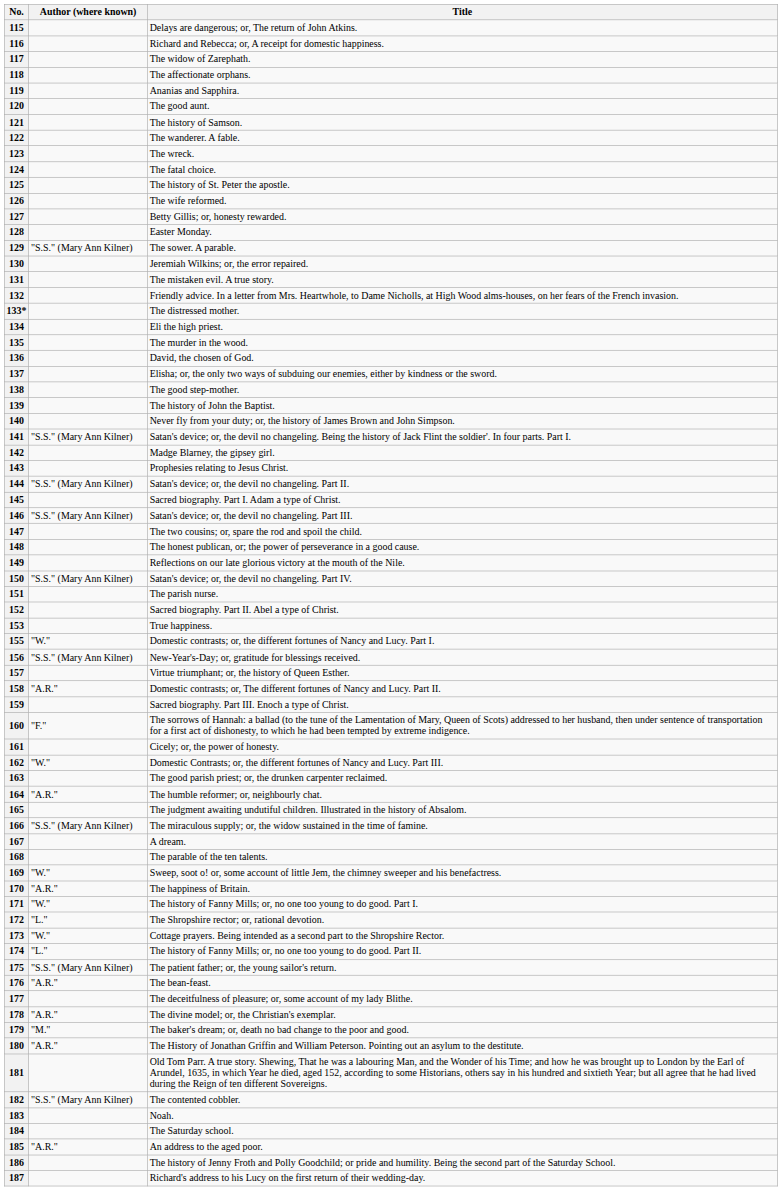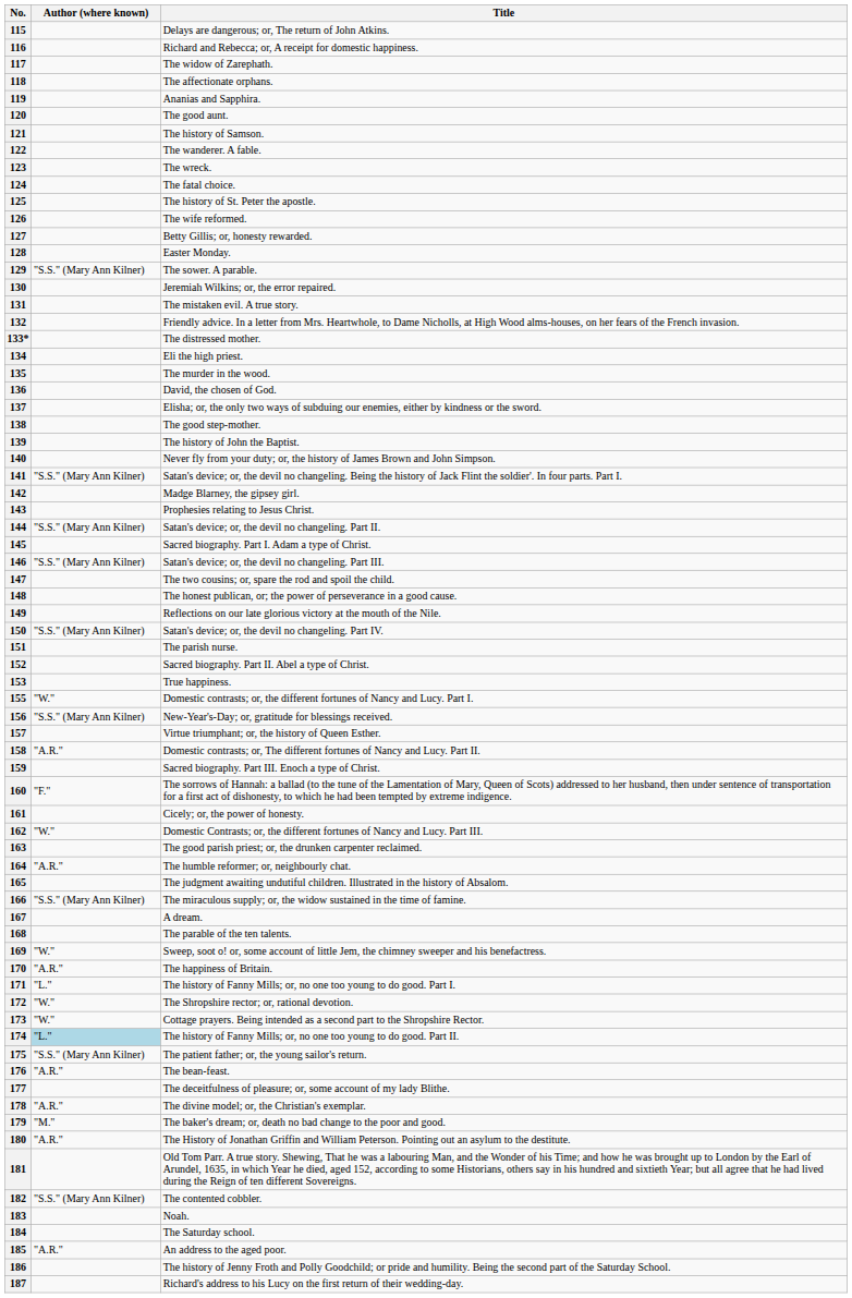 <table class="sortable wikitable">
 <tr>
 <th scope="col">No.</th>
 <th scope="col" style="width:11.5em">Author (where known)</th>
 <th scope="col">Title</th>
 </tr>
 <tr>
 <th scope="row">115</th>
 <td></td>
 <td>Delays are dangerous; or, The return of John Atkins.</td>
 </tr>
 <tr>
 <th scope="row">116</th>
 <td></td>
 <td>Richard and Rebecca; or, A receipt for domestic happiness.</td>
 </tr>
 <tr>
 <th scope="row">117</th>
 <td></td>
 <td>The widow of Zarephath.</td>
 </tr>
 <tr>
 <th scope="row">118</th>
 <td></td>
 <td>The affectionate orphans.</td>
 </tr>
 <tr>
 <th scope="row">119</th>
 <td></td>
 <td>Ananias and Sapphira.</td>
 </tr>
 <tr>
 <th scope="row">120</th>
 <td></td>
 <td>The good aunt.</td>
 </tr>
 <tr>
 <th scope="row">121</th>
 <td></td>
 <td>The history of Samson.</td>
 </tr>
 <tr>
 <th scope="row">122</th>
 <td></td>
 <td>The wanderer. A fable.</td>
 </tr>
 <tr>
 <th scope="row">123</th>
 <td></td>
 <td>The wreck.</td>
 </tr>
 <tr>
 <th scope="row">124</th>
 <td></td>
 <td>The fatal choice.</td>
 </tr>
 <tr>
 <th scope="row">125</th>
 <td></td>
 <td>The history of St. Peter the apostle.</td>
 </tr>
 <tr>
 <th scope="row">126</th>
 <td></td>
 <td>The wife reformed.</td>
 </tr>
 <tr>
 <th scope="row">127</th>
 <td></td>
 <td>Betty Gillis; or, honesty rewarded.</td>
 </tr>
 <tr>
 <th scope="row">128</th>
 <td></td>
 <td>Easter Monday.</td>
 </tr>
 <tr>
 <th scope="row">129</th>
 <td>"S.S." (Mary Ann Kilner)</td>
 <td>The sower. A parable.</td>
 </tr>
 <tr>
 <th scope="row">130</th>
 <td></td>
 <td>Jeremiah Wilkins; or, the error repaired.</td>
 </tr>
 <tr>
 <th scope="row">131</th>
 <td></td>
 <td>The mistaken evil. A true story.</td>
 </tr>
 <tr>
 <th scope="row">132</th>
 <td></td>
 <td>Friendly advice. In a letter from Mrs. Heartwhole, to Dame Nicholls, at High Wood alms-houses, on her fears of the French invasion.</td>
 </tr>
 <tr>
 <th scope="row">133*</th>
 <td></td>
 <td>The distressed mother.</td>
 </tr>
 <tr>
 <th scope="row">134</th>
 <td></td>
 <td>Eli the high priest.</td>
 </tr>
 <tr>
 <th scope="row">135</th>
 <td></td>
 <td>The murder in the wood.</td>
 </tr>
 <tr>
 <th scope="row">136</th>
 <td></td>
 <td>David, the chosen of God.</td>
 </tr>
 <tr>
 <th scope="row">137</th>
 <td></td>
 <td>Elisha; or, the only two ways of subduing our enemies, either by kindness or the sword.</td>
 </tr>
 <tr>
 <th scope="row">138</th>
 <td></td>
 <td>The good step-mother.</td>
 </tr>
 <tr>
 <th scope="row">139</th>
 <td></td>
 <td>The history of John the Baptist.</td>
 </tr>
 <tr>
 <th scope="row">140</th>
 <td></td>
 <td>Never fly from your duty; or, the history of James Brown and John Simpson.</td>
 </tr>
 <tr>
 <th scope="row">141</th>
 <td>"S.S." (Mary Ann Kilner)</td>
 <td>Satan's device; or, the devil no changeling. Being the history of Jack Flint the soldier'. In four parts. Part I.</td>
 </tr>
 <tr>
 <th scope="row">142</th>
 <td></td>
 <td>Madge Blarney, the gipsey girl.</td>
 </tr>
 <tr>
 <th scope="row">143</th>
 <td></td>
 <td>Prophesies relating to Jesus Christ.</td>
 </tr>
 <tr>
 <th scope="row">144</th>
 <td>"S.S." (Mary Ann Kilner)</td>
 <td>Satan's device; or, the devil no changeling. Part II.</td>
 </tr>
 <tr>
 <th scope="row">145</th>
 <td></td>
 <td>Sacred biography. Part I. Adam a type of Christ.</td>
 </tr>
 <tr>
 <th scope="row">146</th>
 <td>"S.S." (Mary Ann Kilner)</td>
 <td>Satan's device; or, the devil no changeling. Part III.</td>
 </tr>
 <tr>
 <th scope="row">147</th>
 <td></td>
 <td>The two cousins; or, spare the rod and spoil the child.</td>
 </tr>
 <tr>
 <th scope="row">148</th>
 <td></td>
 <td>The honest publican, or; the power of perseverance in a good cause.</td>
 </tr>
 <tr>
 <th scope="row">149</th>
 <td></td>
 <td>Reflections on our late glorious victory at the mouth of the Nile.</td>
 </tr>
 <tr>
 <th scope="row">150</th>
 <td>"S.S." (Mary Ann Kilner)</td>
 <td>Satan's device; or, the devil no changeling. Part IV.</td>
 </tr>
 <tr>
 <th scope="row">151</th>
 <td></td>
 <td>The parish nurse.</td>
 </tr>
 <tr>
 <th scope="row">152</th>
 <td></td>
 <td>Sacred biography. Part II. Abel a type of Christ.</td>
 </tr>
 <tr>
 <th scope="row">153</th>
 <td></td>
 <td>True happiness.</td>
 </tr>
 <tr>
 <th scope="row">155</th>
 <td>"W."</td>
 <td>Domestic contrasts; or, the different fortunes of Nancy and Lucy. Part I.</td>
 </tr>
 <tr>
 <th scope="row">156</th>
 <td>"S.S." (Mary Ann Kilner)</td>
 <td>New-Year's-Day; or, gratitude for blessings received.</td>
 </tr>
 <tr>
 <th scope="row">157</th>
 <td></td>
 <td>Virtue triumphant; or, the history of Queen Esther.</td>
 </tr>
 <tr>
 <th scope="row">158</th>
 <td>"A.R."</td>
 <td>Domestic contrasts; or, The different fortunes of Nancy and Lucy. Part II.</td>
 </tr>
 <tr>
 <th scope="row">159</th>
 <td></td>
 <td>Sacred biography. Part III. Enoch a type of Christ.</td>
 </tr>
 <tr>
 <th scope="row">160</th>
 <td>"F."</td>
 <td>The sorrows of Hannah: a ballad (to the tune of the Lamentation of Mary, Queen of Scots) addressed to her husband, then under sentence of transportation for a first act of dishonesty, to which he had been tempted by extreme indigence.</td>
 </tr>
 <tr>
 <th scope="row">161</th>
 <td></td>
 <td>Cicely; or, the power of honesty.</td>
 </tr>
 <tr>
 <th scope="row">162</th>
 <td>"W."</td>
 <td>Domestic Contrasts; or, the different fortunes of Nancy and Lucy. Part III.</td>
 </tr>
 <tr>
 <th scope="row">163</th>
 <td></td>
 <td>The good parish priest; or, the drunken carpenter reclaimed.</td>
 </tr>
 <tr>
 <th scope="row">164</th>
 <td>"A.R."</td>
 <td>The humble reformer; or, neighbourly chat.</td>
 </tr>
 <tr>
 <th scope="row">165</th>
 <td></td>
 <td>The judgment awaiting undutiful children. Illustrated in the history of Absalom.</td>
 </tr>
 <tr>
 <th scope="row">166</th>
 <td>"S.S." (Mary Ann Kilner)</td>
 <td>The miraculous supply; or, the widow sustained in the time of famine.</td>
 </tr>
 <tr>
 <th scope="row">167</th>
 <td></td>
 <td>A dream.</td>
 </tr>
 <tr>
 <th scope="row">168</th>
 <td></td>
 <td>The parable of the ten talents.</td>
 </tr>
 <tr>
 <th scope="row">169</th>
 <td>"W."</td>
 <td>Sweep, soot o! or, some account of little Jem, the chimney sweeper and his benefactress.</td>
 </tr>
 <tr>
 <th scope="row">170</th>
 <td>"A.R."</td>
 <td>The happiness of Britain.</td>
 </tr>
 <tr>
 <th scope="row">171</th>
-<td>"W."</td>
+<td>"L."</td>
 <td>The history of Fanny Mills; or, no one too young to do good. Part I.</td>
 </tr>
 <tr>
 <th scope="row">172</th>
-<td>"L."</td>
+<td>"W."</td>
 <td>The Shropshire rector; or, rational devotion.</td>
 </tr>
 <tr>
 <th scope="row">173</th>
 <td>"W."</td>
 <td>Cottage prayers. Being intended as a second part to the Shropshire Rector.</td>
 </tr>
 <tr>
 <th scope="row">174</th>
-<td>"L."</td>
+<td style="background: lightblue;">"L."</td>
 <td>The history of Fanny Mills; or, no one too young to do good. Part II.</td>
 </tr>
 <tr>
 <th scope="row">175</th>
 <td>"S.S." (Mary Ann Kilner)</td>
 <td>The patient father; or, the young sailor's return.</td>
 </tr>
 <tr>
 <th scope="row">176</th>
 <td>"A.R."</td>
 <td>The bean-feast.</td>
 </tr>
 <tr>
 <th scope="row">177</th>
 <td></td>
 <td>The deceitfulness of pleasure; or, some account of my lady Blithe.</td>
 </tr>
 <tr>
 <th scope="row">178</th>
 <td>"A.R."</td>
 <td>The divine model; or, the Christian's exemplar.</td>
 </tr>
 <tr>
 <th scope="row">179</th>
 <td>"M."</td>
 <td>The baker's dream; or, death no bad change to the poor and good.</td>
 </tr>
 <tr>
 <th scope="row">180</th>
 <td>"A.R."</td>
 <td>The History of Jonathan Griffin and William Peterson. Pointing out an asylum to the destitute.</td>
 </tr>
 <tr>
 <th scope="row">181</th>
 <td></td>
 <td>Old Tom Parr. A true story. Shewing, That he was a labouring Man, and the Wonder of his Time; and how he was brought up to London by the Earl of Arundel, 1635, in which Year he died, aged 152, according to some Historians, others say in his hundred and sixtieth Year; but all agree that he had lived during the Reign of ten different Sovereigns.</td>
 </tr>
 <tr>
 <th scope="row">182</th>
 <td>"S.S." (Mary Ann Kilner)</td>
 <td>The contented cobbler.</td>
 </tr>
 <tr>
 <th scope="row">183</th>
 <td></td>
 <td>Noah.</td>
 </tr>
 <tr>
 <th scope="row">184</th>
 <td></td>
 <td>The Saturday school.</td>
 </tr>
 <tr>
 <th scope="row">185</th>
 <td>"A.R."</td>
 <td>An address to the aged poor.</td>
 </tr>
 <tr>
 <th scope="row">186</th>
 <td></td>
 <td>The history of Jenny Froth and Polly Goodchild; or pride and humility. Being the second part of the Saturday School.</td>
 </tr>
 <tr>
 <th scope="row">187</th>
 <td></td>
 <td>Richard's address to his Lucy on the first return of their wedding-day.</td>
 </tr>
 </table>
